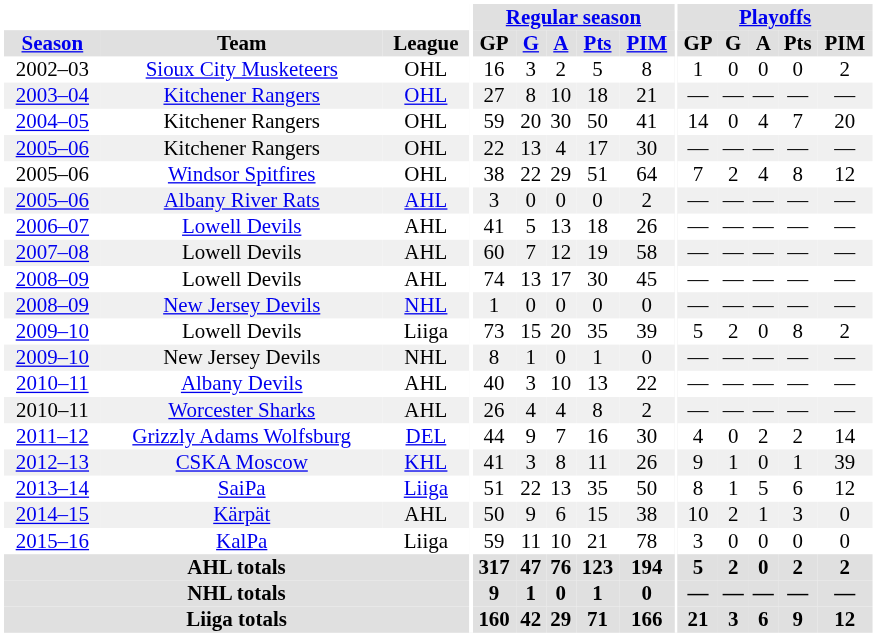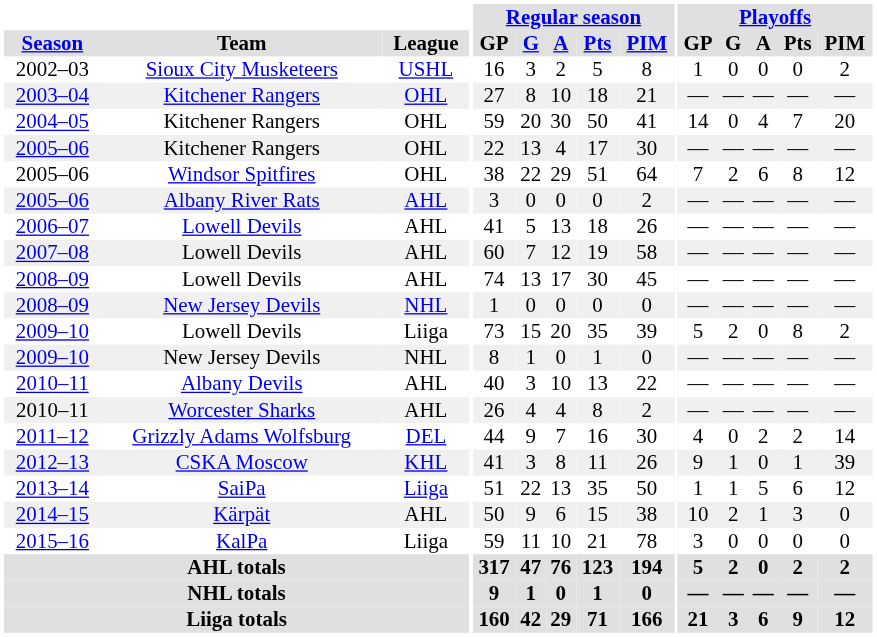 <table border="0" cellpadding="1" cellspacing="0" style="text-align:center; width:75%">
 <tr bgcolor="#e0e0e0">
 <th colspan="3" bgcolor="#ffffff"></th>
 <th rowspan="102" bgcolor="#ffffff"></th>
 <th colspan="5"><a href='#'>Regular season</a></th>
 <th rowspan="102" bgcolor="#ffffff"></th>
 <th colspan="5"><a href='#'>Playoffs</a></th>
 </tr>
 <tr bgcolor="#e0e0e0">
 <th><a href='#'>Season</a></th>
 <th>Team</th>
 <th>League</th>
 <th>GP</th>
 <th><a href='#'>G</a></th>
 <th><a href='#'>A</a></th>
 <th><a href='#'>Pts</a></th>
 <th><a href='#'>PIM</a></th>
 <th>GP</th>
 <th>G</th>
 <th>A</th>
 <th>Pts</th>
 <th>PIM</th>
 </tr>
 <tr>
 <td>2002–03</td>
 <td><a href='#'>Sioux City Musketeers</a></td>
-<td>OHL</td>
+<td><a href='#'>USHL</a></td>
 <td>16</td>
 <td>3</td>
 <td>2</td>
 <td>5</td>
 <td>8</td>
 <td>1</td>
 <td>0</td>
 <td>0</td>
 <td>0</td>
 <td>2</td>
 </tr>
 <tr bgcolor="#f0f0f0">
 <td><a href='#'>2003–04</a></td>
 <td><a href='#'>Kitchener Rangers</a></td>
 <td><a href='#'>OHL</a></td>
 <td>27</td>
 <td>8</td>
 <td>10</td>
 <td>18</td>
 <td>21</td>
 <td>—</td>
 <td>—</td>
 <td>—</td>
 <td>—</td>
 <td>—</td>
 </tr>
 <tr>
 <td><a href='#'>2004–05</a></td>
 <td>Kitchener Rangers</td>
 <td>OHL</td>
 <td>59</td>
 <td>20</td>
 <td>30</td>
 <td>50</td>
 <td>41</td>
 <td>14</td>
 <td>0</td>
 <td>4</td>
 <td>7</td>
 <td>20</td>
 </tr>
 <tr bgcolor="#f0f0f0">
 <td><a href='#'>2005–06</a></td>
 <td>Kitchener Rangers</td>
 <td>OHL</td>
 <td>22</td>
 <td>13</td>
 <td>4</td>
 <td>17</td>
 <td>30</td>
 <td>—</td>
 <td>—</td>
 <td>—</td>
 <td>—</td>
 <td>—</td>
 </tr>
 <tr>
 <td>2005–06</td>
 <td><a href='#'>Windsor Spitfires</a></td>
 <td>OHL</td>
 <td>38</td>
 <td>22</td>
 <td>29</td>
 <td>51</td>
 <td>64</td>
 <td>7</td>
 <td>2</td>
-<td>4</td>
+<td>6</td>
 <td>8</td>
 <td>12</td>
 </tr>
 <tr bgcolor="#f0f0f0">
 <td><a href='#'>2005–06</a></td>
 <td><a href='#'>Albany River Rats</a></td>
 <td><a href='#'>AHL</a></td>
 <td>3</td>
 <td>0</td>
 <td>0</td>
 <td>0</td>
 <td>2</td>
 <td>—</td>
 <td>—</td>
 <td>—</td>
 <td>—</td>
 <td>—</td>
 </tr>
 <tr>
 <td><a href='#'>2006–07</a></td>
 <td><a href='#'>Lowell Devils</a></td>
 <td>AHL</td>
 <td>41</td>
 <td>5</td>
 <td>13</td>
 <td>18</td>
 <td>26</td>
 <td>—</td>
 <td>—</td>
 <td>—</td>
 <td>—</td>
 <td>—</td>
 </tr>
 <tr bgcolor="#f0f0f0">
 <td><a href='#'>2007–08</a></td>
 <td>Lowell Devils</td>
 <td>AHL</td>
 <td>60</td>
 <td>7</td>
 <td>12</td>
 <td>19</td>
 <td>58</td>
 <td>—</td>
 <td>—</td>
 <td>—</td>
 <td>—</td>
 <td>—</td>
 </tr>
 <tr>
 <td><a href='#'>2008–09</a></td>
 <td>Lowell Devils</td>
 <td>AHL</td>
 <td>74</td>
 <td>13</td>
 <td>17</td>
 <td>30</td>
 <td>45</td>
 <td>—</td>
 <td>—</td>
 <td>—</td>
 <td>—</td>
 <td>—</td>
 </tr>
 <tr bgcolor="#f0f0f0">
 <td><a href='#'>2008–09</a></td>
 <td><a href='#'>New Jersey Devils</a></td>
 <td><a href='#'>NHL</a></td>
 <td>1</td>
 <td>0</td>
 <td>0</td>
 <td>0</td>
 <td>0</td>
 <td>—</td>
 <td>—</td>
 <td>—</td>
 <td>—</td>
 <td>—</td>
 </tr>
 <tr>
 <td><a href='#'>2009–10</a></td>
 <td>Lowell Devils</td>
 <td>Liiga</td>
 <td>73</td>
 <td>15</td>
 <td>20</td>
 <td>35</td>
 <td>39</td>
 <td>5</td>
 <td>2</td>
 <td>0</td>
 <td>8</td>
 <td>2</td>
 </tr>
 <tr bgcolor="#f0f0f0">
 <td><a href='#'>2009–10</a></td>
 <td>New Jersey Devils</td>
 <td>NHL</td>
 <td>8</td>
 <td>1</td>
 <td>0</td>
 <td>1</td>
 <td>0</td>
 <td>—</td>
 <td>—</td>
 <td>—</td>
 <td>—</td>
 <td>—</td>
 </tr>
 <tr>
 <td><a href='#'>2010–11</a></td>
 <td><a href='#'>Albany Devils</a></td>
 <td>AHL</td>
 <td>40</td>
 <td>3</td>
 <td>10</td>
 <td>13</td>
 <td>22</td>
 <td>—</td>
 <td>—</td>
 <td>—</td>
 <td>—</td>
 <td>—</td>
 </tr>
 <tr bgcolor="#f0f0f0">
 <td>2010–11</td>
 <td><a href='#'>Worcester Sharks</a></td>
 <td>AHL</td>
 <td>26</td>
 <td>4</td>
 <td>4</td>
 <td>8</td>
 <td>2</td>
 <td>—</td>
 <td>—</td>
 <td>—</td>
 <td>—</td>
 <td>—</td>
 </tr>
 <tr>
 <td><a href='#'>2011–12</a></td>
 <td><a href='#'>Grizzly Adams Wolfsburg</a></td>
 <td><a href='#'>DEL</a></td>
 <td>44</td>
 <td>9</td>
 <td>7</td>
 <td>16</td>
 <td>30</td>
 <td>4</td>
 <td>0</td>
 <td>2</td>
 <td>2</td>
 <td>14</td>
 </tr>
 <tr bgcolor="#f0f0f0">
 <td><a href='#'>2012–13</a></td>
 <td><a href='#'>CSKA Moscow</a></td>
 <td><a href='#'>KHL</a></td>
 <td>41</td>
 <td>3</td>
 <td>8</td>
 <td>11</td>
 <td>26</td>
 <td>9</td>
 <td>1</td>
 <td>0</td>
 <td>1</td>
 <td>39</td>
 </tr>
 <tr>
 <td><a href='#'>2013–14</a></td>
 <td><a href='#'>SaiPa</a></td>
 <td><a href='#'>Liiga</a></td>
 <td>51</td>
 <td>22</td>
 <td>13</td>
 <td>35</td>
 <td>50</td>
-<td>8</td>
+<td>1</td>
 <td>1</td>
 <td>5</td>
 <td>6</td>
 <td>12</td>
 </tr>
 <tr bgcolor="#f0f0f0">
 <td><a href='#'>2014–15</a></td>
 <td><a href='#'>Kärpät</a></td>
 <td>AHL</td>
 <td>50</td>
 <td>9</td>
 <td>6</td>
 <td>15</td>
 <td>38</td>
 <td>10</td>
 <td>2</td>
 <td>1</td>
 <td>3</td>
 <td>0</td>
 </tr>
 <tr>
 <td><a href='#'>2015–16</a></td>
 <td><a href='#'>KalPa</a></td>
 <td>Liiga</td>
 <td>59</td>
 <td>11</td>
 <td>10</td>
 <td>21</td>
 <td>78</td>
 <td>3</td>
 <td>0</td>
 <td>0</td>
 <td>0</td>
 <td>0</td>
 </tr>
 <tr bgcolor="#e0e0e0">
 <th colspan="3">AHL totals</th>
 <th>317</th>
 <th>47</th>
 <th>76</th>
 <th>123</th>
 <th>194</th>
 <th>5</th>
 <th>2</th>
 <th>0</th>
 <th>2</th>
 <th>2</th>
 </tr>
 <tr bgcolor="#e0e0e0">
 <th colspan="3">NHL totals</th>
 <th>9</th>
 <th>1</th>
 <th>0</th>
 <th>1</th>
 <th>0</th>
 <th>—</th>
 <th>—</th>
 <th>—</th>
 <th>—</th>
 <th>—</th>
 </tr>
 <tr bgcolor="#e0e0e0">
 <th colspan="3">Liiga totals</th>
 <th>160</th>
 <th>42</th>
 <th>29</th>
 <th>71</th>
 <th>166</th>
 <th>21</th>
 <th>3</th>
 <th>6</th>
 <th>9</th>
 <th>12</th>
 </tr>
 </table>
